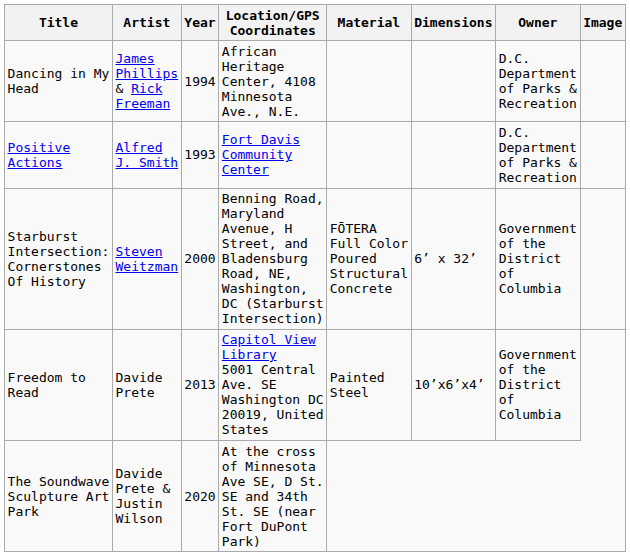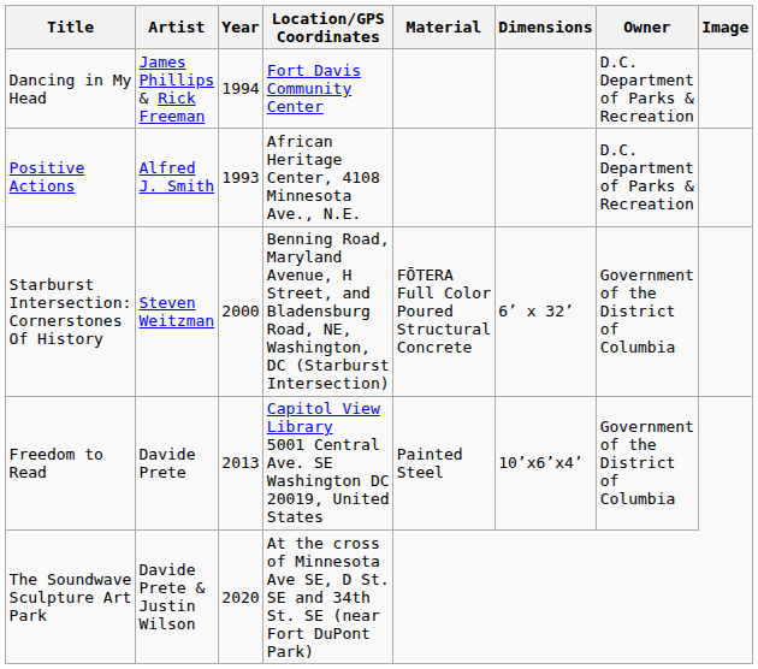 <table class="wikitable sortable">
 <tr>
 <th>Title</th>
 <th>Artist</th>
 <th>Year</th>
 <th>Location/GPS Coordinates</th>
 <th>Material</th>
 <th>Dimensions</th>
 <th>Owner</th>
 <th>Image</th>
 </tr>
 <tr>
 <td>Dancing in My Head</td>
 <td><a href='#'>James Phillips</a> & <a href='#'>Rick Freeman</a></td>
 <td>1994</td>
-<td>African Heritage Center, 4108 Minnesota Ave., N.E.</td>
+<td><a href='#'>Fort Davis Community Center</a></td>
 <td></td>
 <td></td>
 <td>D.C. Department of Parks & Recreation</td>
 <td></td>
 </tr>
 <tr>
 <td><a href='#'>Positive Actions</a></td>
 <td><a href='#'>Alfred J. Smith</a></td>
 <td>1993</td>
-<td><a href='#'>Fort Davis Community Center</a></td>
+<td>African Heritage Center, 4108 Minnesota Ave., N.E.</td>
 <td></td>
 <td></td>
 <td>D.C. Department of Parks & Recreation</td>
 <td></td>
 </tr>
 <tr>
 <td>Starburst Intersection: Cornerstones Of History</td>
 <td><a href='#'>Steven Weitzman</a></td>
 <td>2000</td>
 <td>Benning Road, Maryland Avenue, H Street, and Bladensburg Road, NE, Washington, DC (Starburst Intersection)</td>
 <td>FŌTERA Full Color Poured Structural Concrete</td>
 <td>6’ x 32’</td>
 <td>Government of the District of Columbia</td>
 <td></td>
 </tr>
 <tr>
 <td>Freedom to Read</td>
 <td>Davide Prete</td>
 <td>2013</td>
 <td><a href='#'>Capitol View Library</a><br>5001 Central Ave. SE Washington DC 20019, United States</td>
 <td>Painted Steel</td>
 <td>10’x6’x4’</td>
 <td>Government of the District of Columbia</td>
 </tr>
 <tr ->
 <td>The Soundwave Sculpture Art Park</td>
 <td>Davide Prete & Justin Wilson</td>
 <td>2020</td>
 <td>At the cross of Minnesota Ave SE, D St. SE and 34th St. SE (near Fort DuPont Park)</td>
 </tr>
 </table>
